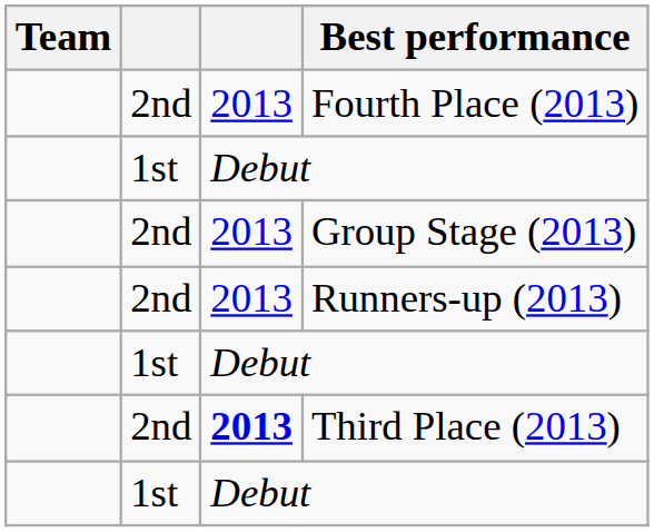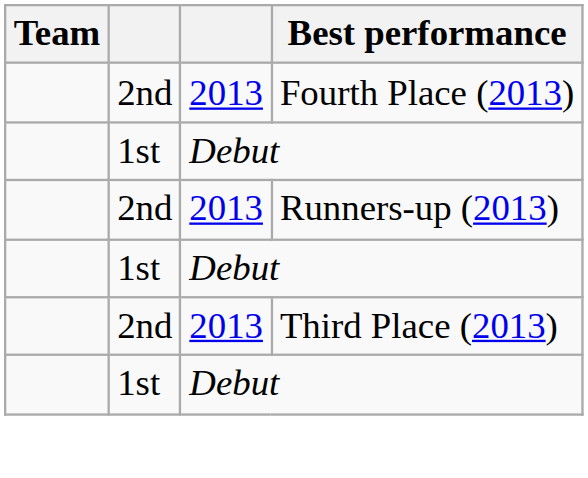 <table class="wikitable sortable" style="font-size: 100%; white-space: nowrap;">
 <tr>
 <th>Team</th>
 <th data-sort-type="number"></th>
 <th></th>
 <th>Best performance</th>
 </tr>
 <tr>
 <td></td>
 <td>2nd</td>
 <td><a href='#'>2013</a></td>
 <td>Fourth Place (<a href='#'>2013</a>)</td>
 </tr>
 <tr>
 <td></td>
 <td>1st</td>
 <td colspan=2><em>Debut</em></td>
 </tr>
 <tr>
 <td></td>
 <td>2nd</td>
 <td><a href='#'>2013</a></td>
-<td>Group Stage (<a href='#'>2013</a>)</td>
-</tr>
-<tr>
-<td></td>
-<td>2nd</td>
-<td><a href='#'>2013</a></td>
 <td>Runners-up (<a href='#'>2013</a>)</td>
 </tr>
 <tr>
 <td></td>
 <td>1st</td>
 <td colspan=2><em>Debut</em></td>
 </tr>
 <tr>
 <td></td>
 <td>2nd</td>
-<td><strong><a href='#'>2013</a></strong></td>
+<td><a href='#'>2013</a></td>
 <td>Third Place (<a href='#'>2013</a>)</td>
 </tr>
 <tr>
 <td></td>
 <td>1st</td>
 <td colspan=2><em>Debut</em></td>
 </tr>
 </table>
